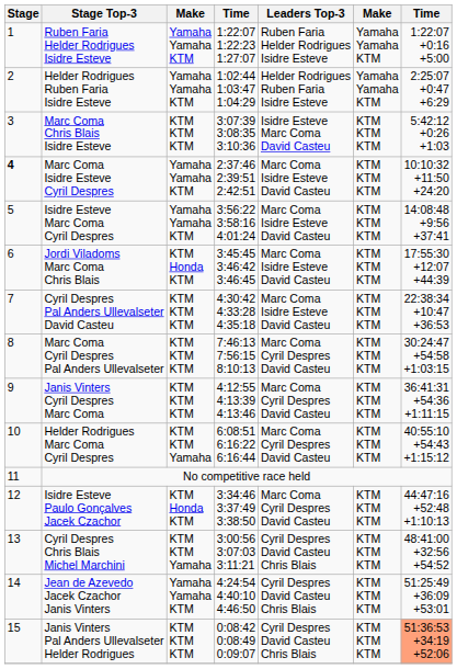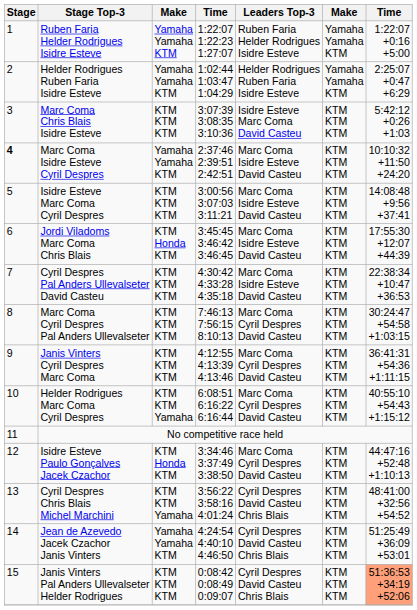 <table class="wikitable">
 <tr>
 <th>Stage</th>
 <th>Stage Top-3</th>
 <th>Make</th>
 <th>Time</th>
 <th>Leaders Top-3</th>
 <th>Make</th>
 <th>Time</th>
 </tr>
 <tr valign=top>
 <td>1</td>
 <td> <a href='#'>Ruben Faria</a><br>  <a href='#'>Helder Rodrigues</a><br>  <a href='#'>Isidre Esteve</a></td>
 <td><a href='#'>Yamaha</a><br>Yamaha<br><a href='#'>KTM</a></td>
 <td align=right>1:22:07<br>1:22:23<br>1:27:07</td>
 <td> Ruben Faria<br>  Helder Rodrigues<br>  Isidre Esteve</td>
 <td>Yamaha<br>Yamaha<br>KTM</td>
 <td align=right>1:22:07<br> +0:16<br> +5:00</td>
 </tr>
 <tr valign=top>
 <td>2</td>
 <td> Helder Rodrigues<br> Ruben Faria<br>  Isidre Esteve</td>
 <td>Yamaha<br>Yamaha<br>KTM</td>
 <td align=right>1:02:44<br>1:03:47<br>1:04:29</td>
 <td> Helder Rodrigues<br>  Ruben Faria<br>  Isidre Esteve</td>
 <td>Yamaha<br>Yamaha<br>KTM</td>
 <td align=right>2:25:07<br> +0:47<br> +6:29</td>
 </tr>
 <tr valign=top>
 <td>3</td>
 <td> <a href='#'>Marc Coma</a><br>  <a href='#'>Chris Blais</a><br>  Isidre Esteve</td>
 <td>KTM<br>KTM<br>KTM</td>
 <td align=right>3:07:39<br>3:08:35<br>3:10:36</td>
 <td> Isidre Esteve <br>  Marc Coma<br>  <a href='#'>David Casteu</a></td>
 <td>KTM<br>KTM<br>KTM</td>
 <td align=right>5:42:12<br> +0:26<br> +1:03</td>
 </tr>
 <tr valign=top>
 <td><strong>4</strong></td>
 <td> Marc Coma<br> Isidre Esteve <br> <a href='#'>Cyril Despres</a></td>
 <td>Yamaha<br>Yamaha<br>KTM</td>
 <td>2:37:46<br>2:39:51<br>2:42:51</td>
 <td> Marc Coma<br> Isidre Esteve <br> David Casteu</td>
 <td>KTM<br>KTM<br>KTM</td>
 <td align="right">10:10:32<br>+11:50<br>+24:20</td>
 </tr>
 <tr valign=top>
 <td>5</td>
 <td> Isidre Esteve<br> Marc Coma<br> Cyril Despres</td>
-<td>Yamaha<br>Yamaha<br>KTM</td>
-<td>3:56:22<br>3:58:16<br>4:01:24</td>
+<td>KTM<br>KTM<br>KTM</td>
+<td>3:00:56<br>3:07:03<br>3:11:21</td>
 <td> Marc Coma<br> Isidre Esteve<br> David Casteu</td>
 <td>KTM<br>KTM<br>KTM</td>
 <td align="right">14:08:48<br>+9:56<br>+37:41</td>
 </tr>
 <tr valign=top>
 <td>6</td>
 <td> <a href='#'>Jordi Viladoms</a><br> Marc Coma<br> Chris Blais</td>
 <td>KTM<br><a href='#'>Honda</a><br>KTM</td>
 <td>3:45:45<br>3:46:42<br>3:46:45</td>
 <td> Marc Coma<br> Isidre Esteve<br> David Casteu</td>
 <td>KTM<br>KTM<br>KTM</td>
 <td align="right">17:55:30<br>+12:07<br>+44:39</td>
 </tr>
 <tr valign=top>
 <td>7</td>
 <td> Cyril Despres<br> <a href='#'>Pal Anders Ullevalseter</a><br> David Casteu</td>
 <td>KTM<br>KTM<br>KTM</td>
 <td>4:30:42<br>4:33:28<br>4:35:18</td>
 <td> Marc Coma<br> Isidre Esteve<br> David Casteu</td>
 <td>KTM<br>KTM<br>KTM</td>
 <td align="right">22:38:34<br>+10:47<br>+36:53</td>
 </tr>
 <tr valign=top>
 <td>8</td>
 <td> Marc Coma<br> Cyril Despres<br> Pal Anders Ullevalseter</td>
 <td>KTM<br>KTM<br>KTM</td>
 <td>7:46:13<br>7:56:15<br>8:10:13</td>
 <td> Marc Coma<br> Cyril Despres<br> David Casteu</td>
 <td>KTM<br>KTM<br>KTM</td>
 <td align="right">30:24:47<br>+54:58<br>+1:03:15</td>
 </tr>
 <tr valign=top>
 <td>9</td>
 <td> <a href='#'>Janis Vinters</a><br> Cyril Despres<br> Marc Coma</td>
 <td>KTM<br>KTM<br>KTM</td>
 <td>4:12:55<br>4:13:39<br>4:13:46</td>
 <td> Marc Coma<br> Cyril Despres<br> David Casteu</td>
 <td>KTM<br>KTM<br>KTM</td>
 <td align="right">36:41:31<br>+54:36<br>+1:11:15</td>
 </tr>
 <tr valign=top>
 <td>10</td>
 <td> Helder Rodrigues<br> Marc Coma<br> Cyril Despres</td>
 <td>KTM<br>KTM<br>Yamaha</td>
 <td>6:08:51<br>6:16:22<br>6:16:44</td>
 <td> Marc Coma<br> Cyril Despres<br> David Casteu</td>
 <td>KTM<br>KTM<br>KTM</td>
 <td align="right">40:55:10<br>+54:43<br>+1:15:12</td>
 </tr>
 <tr valign=top>
 <td>11</td>
 <td colspan="6" align="center">No competitive race held</td>
 </tr>
 <tr valign=top>
 <td>12</td>
 <td> Isidre Esteve<br> <a href='#'>Paulo Gonçalves</a><br> <a href='#'>Jacek Czachor</a></td>
 <td>KTM<br><a href='#'>Honda</a><br>KTM</td>
 <td>3:34:46<br>3:37:49<br>3:38:50</td>
 <td> Marc Coma<br> Cyril Despres<br> David Casteu</td>
 <td>KTM<br>KTM<br>KTM</td>
 <td align="right">44:47:16<br>+52:48<br>+1:10:13</td>
 </tr>
 <tr valign=top>
 <td>13</td>
 <td> Cyril Despres<br> Chris Blais<br> <a href='#'>Michel Marchini</a></td>
 <td>KTM<br>KTM<br>Yamaha</td>
-<td>3:00:56<br>3:07:03<br>3:11:21</td>
+<td>3:56:22<br>3:58:16<br>4:01:24</td>
 <td> Cyril Despres<br> David Casteu<br> Chris Blais</td>
 <td>KTM<br>KTM<br>KTM</td>
 <td align="right">48:41:00<br>+32:56<br>+54:52</td>
 </tr>
 <tr valign=top>
 <td>14</td>
 <td> <a href='#'>Jean de Azevedo</a><br> Jacek Czachor<br> Janis Vinters</td>
 <td>Yamaha<br>Yamaha<br>KTM</td>
 <td>4:24:54<br>4:40:10<br>4:46:50</td>
 <td> Cyril Despres<br> David Casteu<br> Chris Blais</td>
 <td>KTM<br>KTM<br>KTM</td>
 <td align="right">51:25:49<br>+36:09<br>+53:01</td>
 </tr>
 <tr valign=top>
 <td>15</td>
 <td> Janis Vinters<br> Pal Anders Ullevalseter<br> Helder Rodrigues</td>
 <td>KTM<br>KTM<br>KTM</td>
 <td>0:08:42<br>0:08:49<br>0:09:07</td>
 <td>  Cyril Despres<br> David Casteu<br> Chris Blais</td>
 <td>KTM<br>KTM<br>KTM</td>
 <td align="right" style="background: lightsalmon;">51:36:53<br>+34:19<br>+52:06</td>
 </tr>
 <tr valign=top>
 </tr>
 </table>
